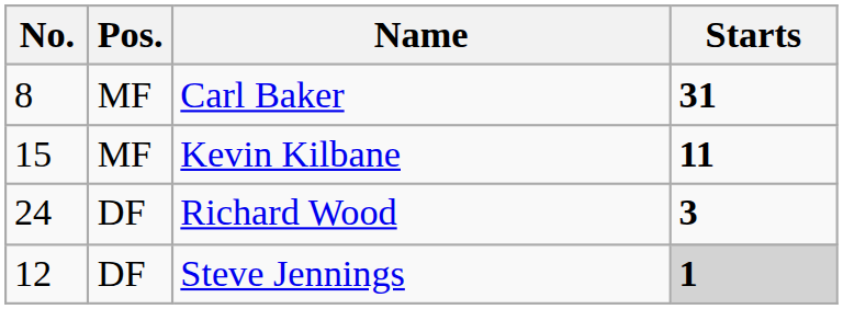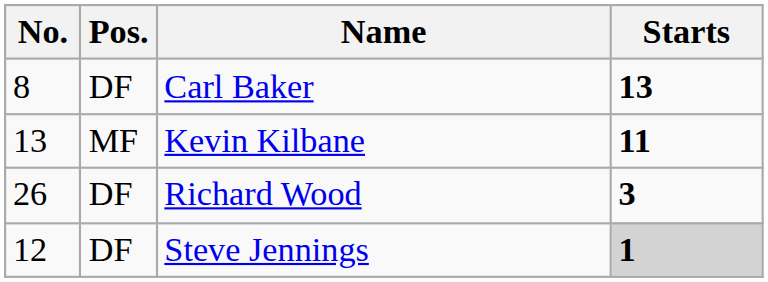 <table class="wikitable">
 <tr>
 <th width=10%>No.</th>
 <th width=10%>Pos.</th>
 <th width=60%>Name</th>
 <th width=20%>Starts</th>
 </tr>
 <tr>
 <td>8</td>
-<td>MF</td>
+<td>DF</td>
 <td> <a href='#'>Carl Baker</a></td>
-<td><strong>31</strong></td>
+<td><strong>13</strong></td>
 </tr>
 <tr>
-<td>15</td>
+<td>13</td>
 <td>MF</td>
 <td> <a href='#'>Kevin Kilbane</a></td>
 <td><strong>11</strong></td>
 </tr>
 <tr>
-<td>24</td>
+<td>26</td>
 <td>DF</td>
 <td> <a href='#'>Richard Wood</a></td>
 <td><strong>3</strong></td>
 </tr>
 <tr>
 <td>12</td>
 <td>DF</td>
 <td> <a href='#'>Steve Jennings</a></td>
 <td style="background: lightgrey;"><strong>1</strong></td>
 </tr>
 </table>
